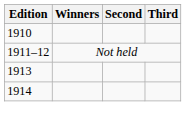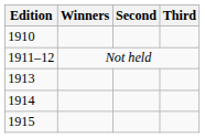 <table class="wikitable">
 <tr style="background:#efefef;">
 <th>Edition</th>
 <th>Winners</th>
 <th>Second</th>
 <th>Third</th>
 </tr>
 <tr>
 <td>1910</td>
 <td><br> </td>
 <td> <br> </td>
 <td> <br> </td>
 </tr>
 <tr>
 <td>1911–12</td>
 <td colspan=3; align=center><em>Not held</em></td>
 </tr>
 <tr>
 <td>1913</td>
 <td> <br></td>
 <td> <br> </td>
 <td> <br> </td>
 </tr>
 <tr>
 <td>1914</td>
 <td> <br></td>
 <td> <br> </td>
 <td> <br> </td>
 </tr>
+<tr>
+<td>1915</td>
+<td> <br></td>
+<td></td>
+<td></td>
+</tr>
 </table>
